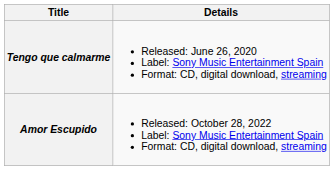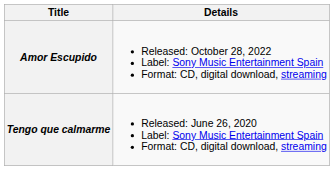 <table class="wikitable plainrowheaders" border="1" style="text-align:left;">
 <tr>
 <th>Title</th>
 <th>Details</th>
 </tr>
 <tr>
+<th scope="row"><em>Amor Escupido</em></th>
+<td><br><ul><li>Released: October 28, 2022</li><li>Label: <a href='#'>Sony Music Entertainment Spain</a></li><li>Format: CD, digital download, <a href='#'>streaming</a></li></ul></td>
+</tr>
+<tr>
 <th scope="row"><em>Tengo que calmarme</em></th>
 <td><br><ul><li>Released: June 26, 2020</li><li>Label: <a href='#'>Sony Music Entertainment Spain</a></li><li>Format: CD, digital download, <a href='#'>streaming</a></li></ul></td>
 </tr>
-<tr>
-<th scope="row"><em>Amor Escupido</em></th>
-<td><br><ul><li>Released: October 28, 2022</li><li>Label: <a href='#'>Sony Music Entertainment Spain</a></li><li>Format: CD, digital download, <a href='#'>streaming</a></li></ul></td>
-</tr>
 </table>
